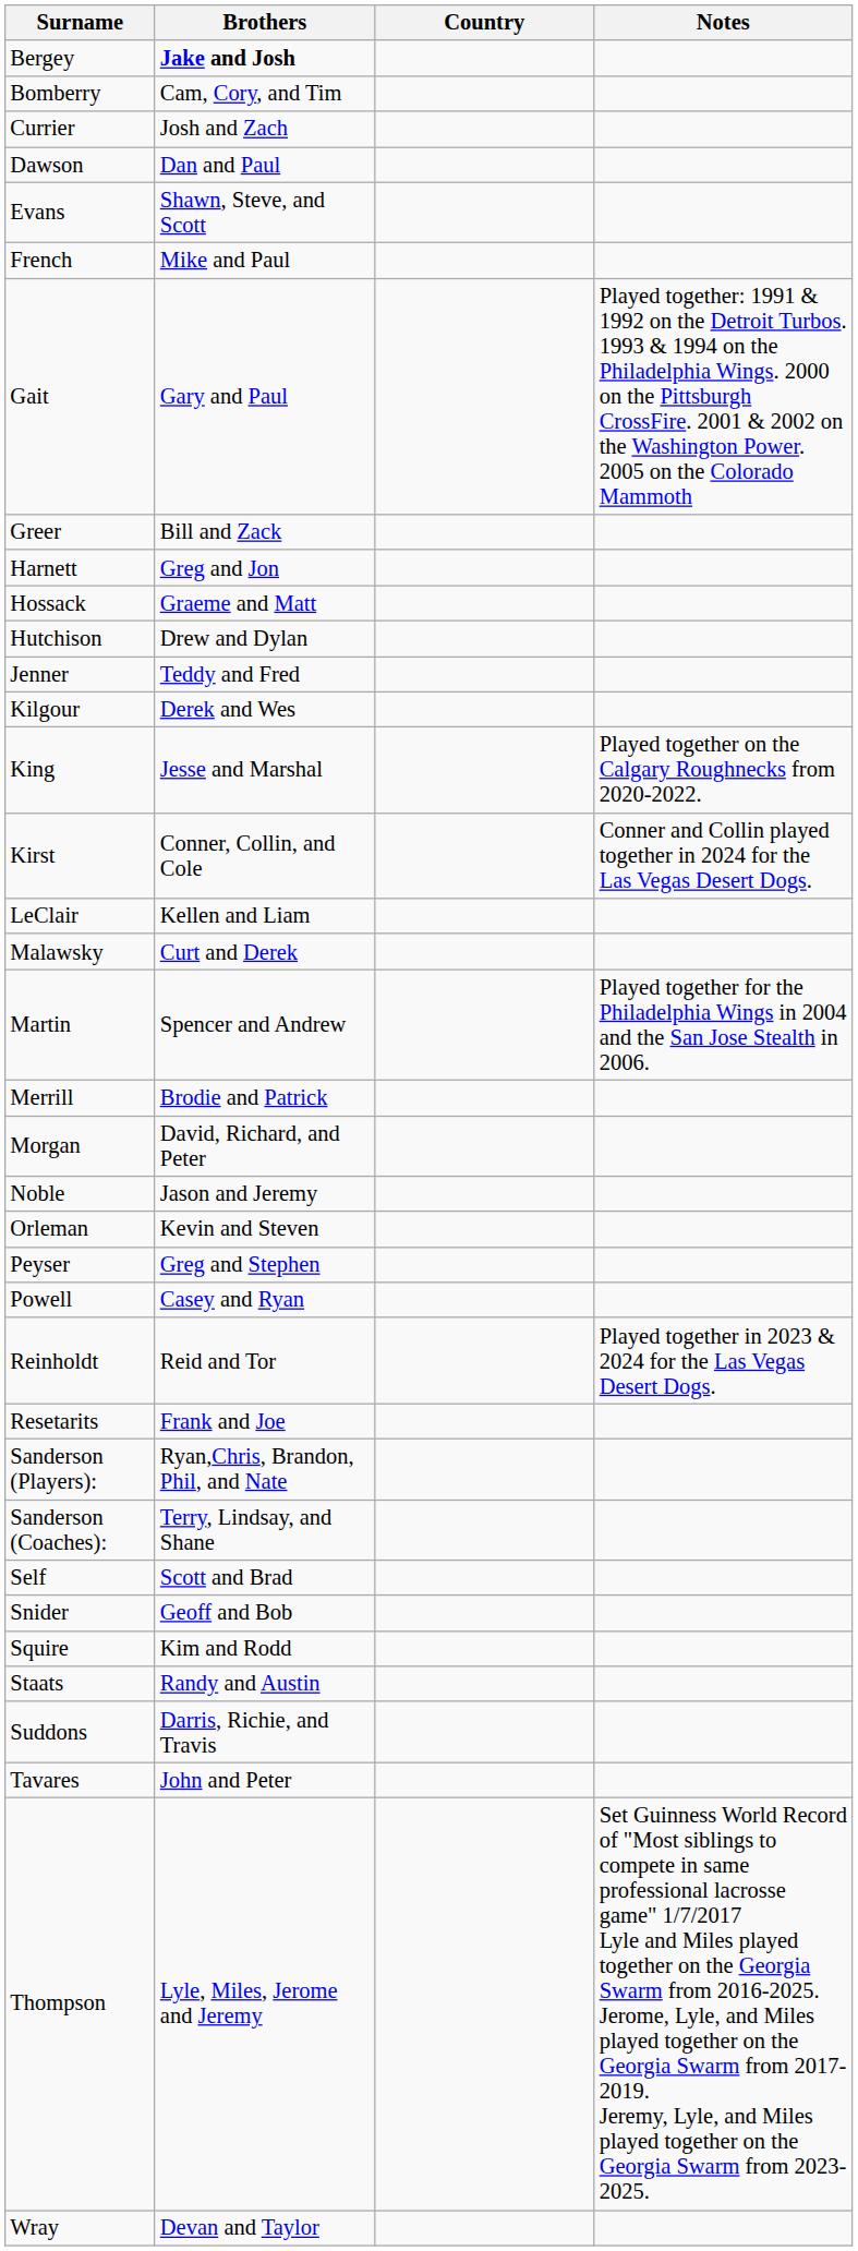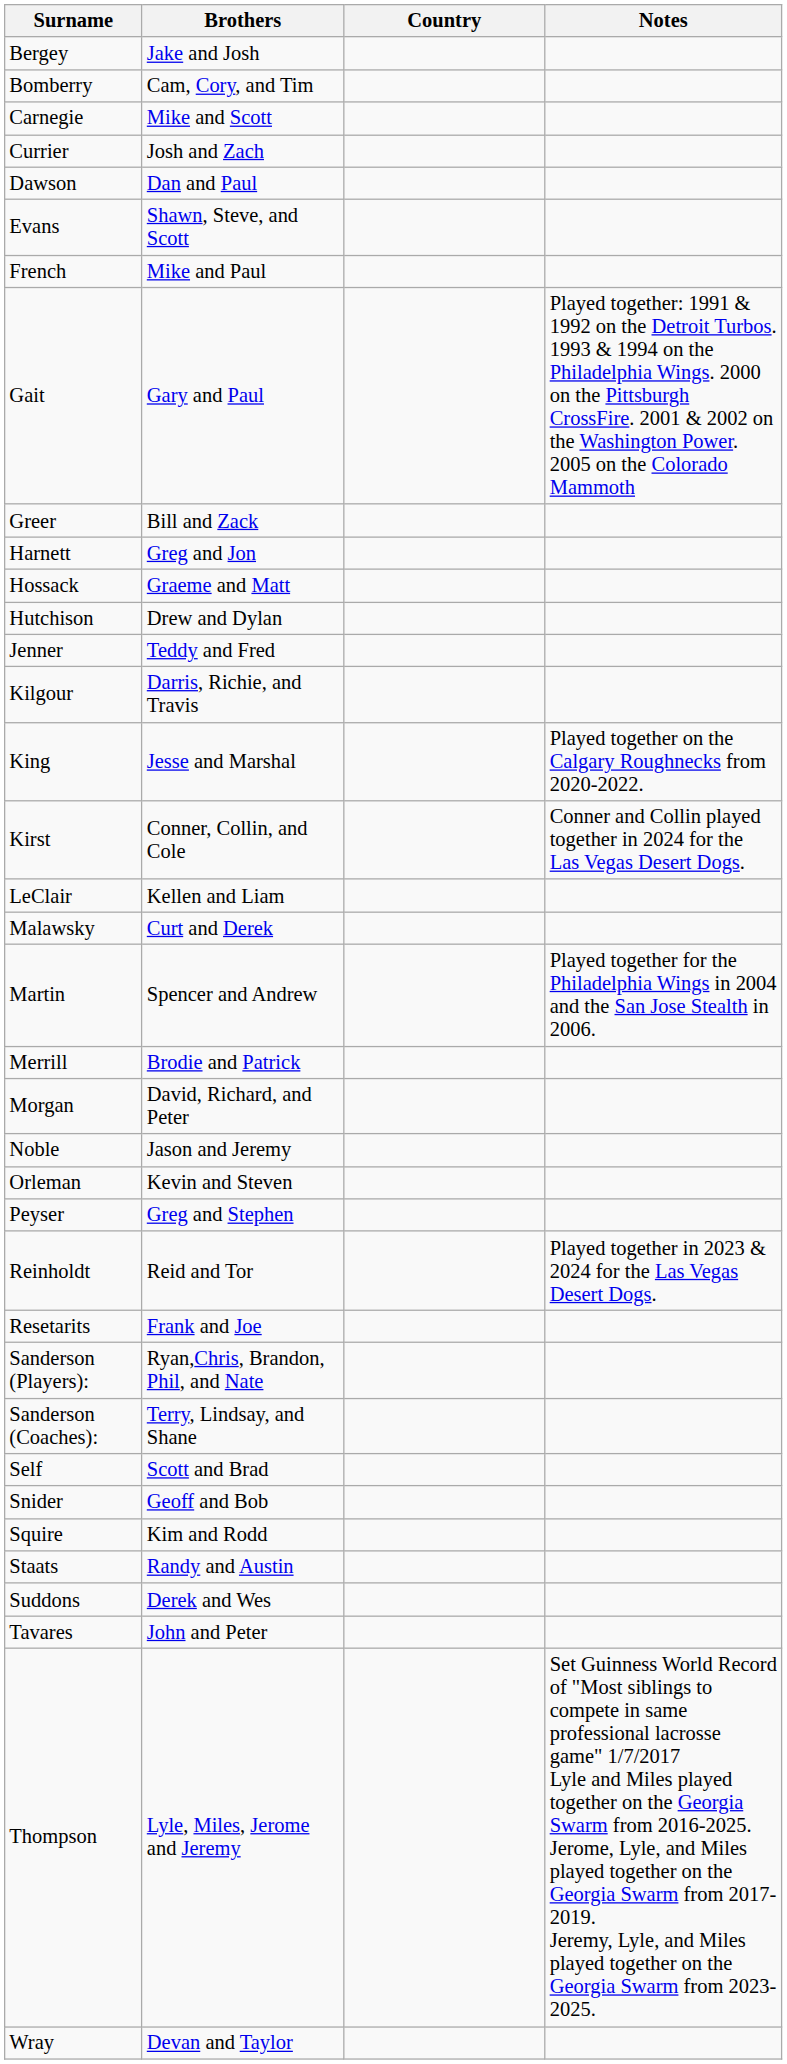 <table class="wikitable sortable">
 <tr>
 <th style="width:100px;">Surname</th>
 <th style="width:150px;">Brothers</th>
 <th style="width:150px;">Country</th>
 <th style="width:*;">Notes</th>
 </tr>
 <tr>
 <td>Bergey</td>
-<td><strong><a href='#'>Jake</a> and Josh</strong></td>
+<td><a href='#'>Jake</a> and Josh</td>
 <td></td>
 <td></td>
 </tr>
 <tr>
 <td>Bomberry</td>
 <td>Cam, <a href='#'>Cory</a>, and Tim</td>
+<td></td>
+<td></td>
+</tr>
+<tr>
+<td>Carnegie</td>
+<td><a href='#'>Mike</a> and <a href='#'>Scott</a></td>
 <td></td>
 <td></td>
 </tr>
 <tr>
 <td>Currier</td>
 <td>Josh and <a href='#'>Zach</a></td>
 <td></td>
 </tr>
 <tr>
 <td>Dawson</td>
 <td><a href='#'>Dan</a> and <a href='#'>Paul</a></td>
 <td></td>
 <td></td>
 </tr>
 <tr>
 <td>Evans</td>
 <td><a href='#'>Shawn</a>, Steve, and <a href='#'>Scott</a></td>
 <td></td>
 <td></td>
 </tr>
 <tr>
 <td>French</td>
 <td><a href='#'>Mike</a> and Paul</td>
 <td></td>
 <td></td>
 </tr>
 <tr>
 <td>Gait</td>
 <td><a href='#'>Gary</a> and <a href='#'>Paul</a></td>
 <td></td>
 <td>Played together: 1991 & 1992 on the <a href='#'>Detroit Turbos</a>. 1993 & 1994 on the <a href='#'>Philadelphia Wings</a>. 2000 on the <a href='#'>Pittsburgh CrossFire</a>. 2001 & 2002 on the <a href='#'>Washington Power</a>. 2005 on the <a href='#'>Colorado Mammoth</a></td>
 </tr>
 <tr>
 <td>Greer</td>
 <td>Bill and <a href='#'>Zack</a></td>
 <td></td>
 <td><br></td>
 </tr>
 <tr>
 <td>Harnett</td>
 <td><a href='#'>Greg</a> and <a href='#'>Jon</a></td>
 <td></td>
 <td></td>
 </tr>
 <tr>
 <td>Hossack</td>
 <td><a href='#'>Graeme</a> and <a href='#'>Matt</a></td>
 <td></td>
 <td></td>
 </tr>
 <tr>
 <td>Hutchison</td>
 <td>Drew and Dylan</td>
 <td></td>
 </tr>
 <tr>
 <td>Jenner</td>
 <td><a href='#'>Teddy</a> and Fred</td>
 <td></td>
 <td></td>
 </tr>
 <tr>
 <td>Kilgour</td>
-<td><a href='#'>Derek</a> and Wes</td>
+<td><a href='#'>Darris</a>, Richie, and Travis</td>
 <td></td>
 <td></td>
 </tr>
 <tr>
 <td>King</td>
 <td><a href='#'>Jesse</a> and Marshal</td>
 <td></td>
 <td>Played together on the <a href='#'>Calgary Roughnecks</a> from 2020-2022.</td>
 </tr>
 <tr>
 <td>Kirst</td>
 <td>Conner, Collin, and Cole</td>
 <td></td>
 <td>Conner and Collin played together in 2024 for the <a href='#'>Las Vegas Desert Dogs</a>.</td>
 </tr>
 <tr>
 <td>LeClair</td>
 <td>Kellen and Liam</td>
 <td></td>
 <td></td>
 </tr>
 <tr>
 <td>Malawsky</td>
 <td><a href='#'>Curt</a> and <a href='#'>Derek</a></td>
 <td></td>
 <td></td>
 </tr>
 <tr>
 <td>Martin</td>
 <td>Spencer and Andrew</td>
 <td></td>
 <td>Played together for the <a href='#'>Philadelphia Wings</a> in 2004 and the <a href='#'>San Jose Stealth</a> in 2006.</td>
 </tr>
 <tr>
 <td>Merrill</td>
 <td><a href='#'>Brodie</a> and <a href='#'>Patrick</a></td>
 <td></td>
 <td></td>
 </tr>
 <tr>
 <td>Morgan</td>
 <td>David, Richard, and Peter</td>
 <td></td>
 <td></td>
 </tr>
 <tr>
 <td>Noble</td>
 <td>Jason and Jeremy</td>
 <td></td>
 <td></td>
 </tr>
 <tr>
 <td>Orleman</td>
 <td>Kevin and Steven</td>
 <td></td>
 <td></td>
 </tr>
 <tr>
 <td>Peyser</td>
 <td><a href='#'>Greg</a> and <a href='#'>Stephen</a></td>
 <td></td>
 <td></td>
 </tr>
 <tr>
-<td>Powell</td>
-<td><a href='#'>Casey</a> and <a href='#'>Ryan</a> </td>
-<td></td>
-<td></td>
-</tr>
-<tr>
 <td>Reinholdt</td>
 <td>Reid and Tor</td>
 <td></td>
 <td>Played together in 2023 & 2024 for the <a href='#'>Las Vegas Desert Dogs</a>.</td>
 </tr>
 <tr>
 <td>Resetarits</td>
 <td><a href='#'>Frank</a> and <a href='#'>Joe</a></td>
 <td></td>
 <td></td>
 </tr>
 <tr>
 <td>Sanderson (Players):</td>
 <td>Ryan,<a href='#'>Chris</a>, Brandon, <a href='#'>Phil</a>, and <a href='#'>Nate</a></td>
 <td></td>
 <td></td>
 </tr>
 <tr>
 <td>Sanderson (Coaches):</td>
 <td><a href='#'>Terry</a>, Lindsay, and Shane</td>
 <td></td>
 <td></td>
 </tr>
 <tr>
 <td>Self</td>
 <td><a href='#'>Scott</a> and Brad</td>
 <td></td>
 <td></td>
 </tr>
 <tr>
 <td>Snider</td>
 <td><a href='#'>Geoff</a> and Bob</td>
 <td></td>
 <td></td>
 </tr>
 <tr>
 <td>Squire</td>
 <td>Kim and Rodd</td>
 <td></td>
 <td></td>
 </tr>
 <tr>
 <td>Staats</td>
 <td><a href='#'>Randy</a> and <a href='#'>Austin</a></td>
 <td></td>
 <td></td>
 </tr>
 <tr>
 <td>Suddons</td>
-<td><a href='#'>Darris</a>, Richie, and Travis</td>
+<td><a href='#'>Derek</a> and Wes</td>
 <td></td>
 <td></td>
 </tr>
 <tr>
 <td>Tavares</td>
 <td><a href='#'>John</a> and Peter</td>
 <td></td>
 <td></td>
 </tr>
 <tr>
 <td>Thompson</td>
 <td><a href='#'>Lyle</a>, <a href='#'>Miles</a>, <a href='#'>Jerome</a> and <a href='#'>Jeremy</a></td>
 <td></td>
 <td>Set Guinness World Record of "Most siblings to compete in same professional lacrosse game" 1/7/2017 <br>Lyle and Miles played together on the <a href='#'>Georgia Swarm</a> from 2016-2025.<br>Jerome, Lyle, and Miles played together on the <a href='#'>Georgia Swarm</a> from 2017-2019.<br>Jeremy, Lyle, and Miles played together on the <a href='#'>Georgia Swarm</a> from 2023-2025.</td>
 </tr>
 <tr>
 <td>Wray</td>
 <td><a href='#'>Devan</a> and <a href='#'>Taylor</a></td>
 <td></td>
 </tr>
 </table>
